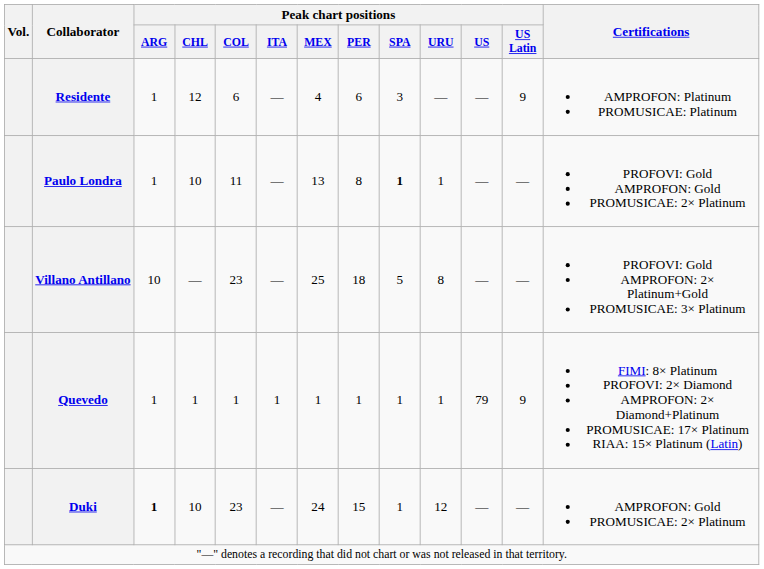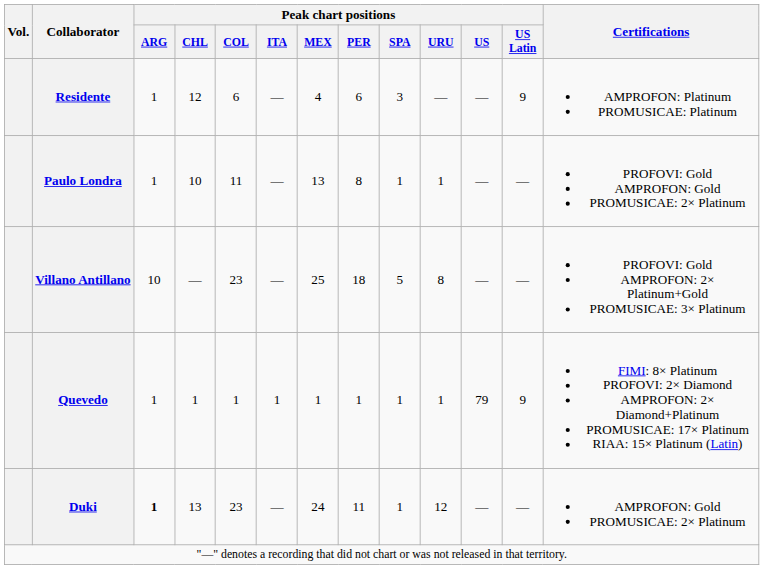 <table class="wikitable plainrowheaders" style="text-align:center;">
 <tr>
 <th scope="col" rowspan="2">Vol.</th>
 <th scope="col" rowspan="2">Collaborator</th>
 <th scope="col" colspan="10">Peak chart positions</th>
 <th scope="col" rowspan="2" style="width:16em;"><a href='#'>Certifications</a></th>
 </tr>
 <tr>
 <th scope="col" style="width:3em;font-size:90%;"><a href='#'>ARG</a><br></th>
 <th scope="col" style="width:3em;font-size:90%;"><a href='#'>CHL</a><br></th>
 <th scope="col" style="width:3em;font-size:90%;"><a href='#'>COL</a><br></th>
 <th scope="col" style="width:3em;font-size:90%;"><a href='#'>ITA</a><br></th>
 <th scope="col" style="width:3em;font-size:90%;"><a href='#'>MEX</a><br></th>
 <th scope="col" style="width:3em;font-size:90%;"><a href='#'>PER</a><br></th>
 <th scope="col" style="width:3em;font-size:90%;"><a href='#'>SPA</a><br></th>
 <th scope="col" style="width:3em;font-size:90%;"><a href='#'>URU</a><br></th>
 <th scope="col" style="width:3em;font-size:90%;"><a href='#'>US</a><br></th>
 <th scope="col" style="width:3em;font-size:90%;"><a href='#'>US<br>Latin</a><br></th>
 </tr>
 <tr>
 <th scope="row"></th>
 <th scope="row"><a href='#'>Residente</a></th>
 <td>1</td>
 <td>12</td>
 <td>6</td>
 <td>—</td>
 <td>4</td>
 <td>6</td>
 <td>3</td>
 <td>—</td>
 <td>—</td>
 <td>9</td>
 <td><br><ul><li>AMPROFON: Platinum</li><li>PROMUSICAE: Platinum</li></ul></td>
 </tr>
 <tr>
 <th scope="row"></th>
 <th scope="row"><a href='#'>Paulo Londra</a></th>
 <td>1</td>
 <td>10</td>
 <td>11</td>
 <td>—</td>
 <td>13</td>
 <td>8</td>
-<td><strong>1</strong></td>
+<td>1</td>
 <td>1</td>
 <td>—</td>
 <td>—</td>
 <td><br><ul><li>PROFOVI: Gold</li><li>AMPROFON: Gold</li><li>PROMUSICAE: 2× Platinum</li></ul></td>
 </tr>
 <tr>
 <th scope="row"></th>
 <th scope="row"><a href='#'>Villano Antillano</a></th>
 <td>10</td>
 <td>—</td>
 <td>23</td>
 <td>—</td>
 <td>25</td>
 <td>18</td>
 <td>5</td>
 <td>8</td>
 <td>—</td>
 <td>—</td>
 <td><br><ul><li>PROFOVI: Gold</li><li>AMPROFON: 2× Platinum+Gold</li><li>PROMUSICAE: 3× Platinum</li></ul></td>
 </tr>
 <tr>
 <th scope="row"></th>
 <th scope="row"><a href='#'>Quevedo</a></th>
 <td>1</td>
 <td>1</td>
 <td>1</td>
 <td>1</td>
 <td>1</td>
 <td>1</td>
 <td>1</td>
 <td>1</td>
 <td>79</td>
 <td>9</td>
 <td><br><ul><li><a href='#'>FIMI</a>: 8× Platinum</li><li>PROFOVI: 2× Diamond</li><li>AMPROFON: 2× Diamond+Platinum</li><li>PROMUSICAE: 17× Platinum</li><li>RIAA: 15× Platinum (<a href='#'>Latin</a>)</li></ul></td>
 </tr>
 <tr>
 <th scope="row"></th>
 <th scope="row"><a href='#'>Duki</a></th>
 <td><strong>1</strong></td>
-<td>10</td>
+<td>13</td>
 <td>23</td>
 <td>—</td>
 <td>24</td>
-<td>15</td>
+<td>11</td>
 <td>1</td>
 <td>12</td>
 <td>—</td>
 <td>—</td>
 <td><br><ul><li>AMPROFON: Gold</li><li>PROMUSICAE: 2× Platinum</li></ul></td>
 </tr>
 <tr>
 <td colspan="14" style="font-size:90%">"—" denotes a recording that did not chart or was not released in that territory.</td>
 </tr>
 </table>
